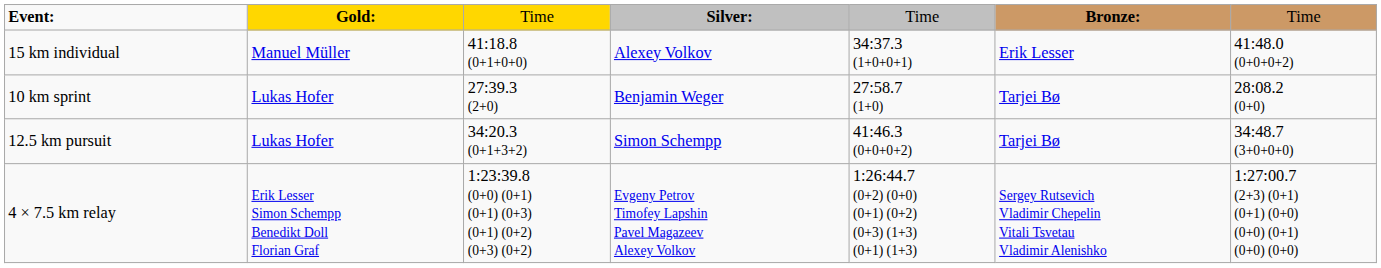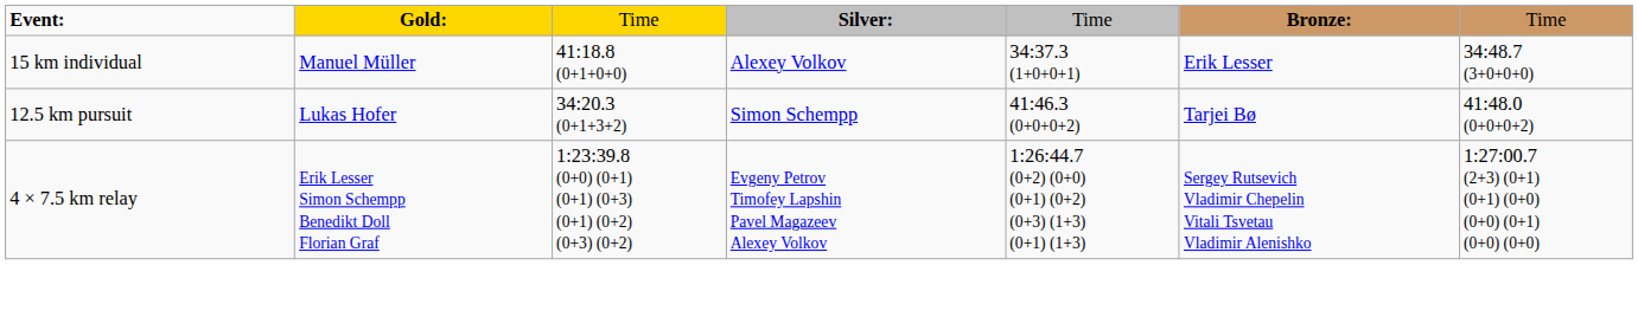 <table class="wikitable" width=85%>
 <tr>
 <td><strong>Event:</strong></td>
 <td style="text-align:center;background-color:gold;"><strong>Gold:</strong></td>
 <td style="text-align:center;background-color:gold;">Time</td>
 <td style="text-align:center;background-color:silver;"><strong>Silver:</strong></td>
 <td style="text-align:center;background-color:silver;">Time</td>
 <td style="text-align:center;background-color:#CC9966;"><strong>Bronze:</strong></td>
 <td style="text-align:center;background-color:#CC9966;">Time</td>
 </tr>
 <tr>
 <td>15 km individual<br><em></em></td>
 <td><a href='#'>Manuel Müller</a><br><small></small></td>
 <td>41:18.8<br><small>(0+1+0+0)</small></td>
 <td><a href='#'>Alexey Volkov</a><br><small></small></td>
 <td>34:37.3<br><small>(1+0+0+1)</small></td>
 <td><a href='#'>Erik Lesser</a><br><small></small></td>
-<td>41:48.0<br><small>(0+0+0+2)</small></td>
-</tr>
-<tr>
-<td>10 km sprint<br><em></em></td>
-<td><a href='#'>Lukas Hofer</a><br><small></small></td>
-<td>27:39.3<br><small>(2+0)</small></td>
-<td><a href='#'>Benjamin Weger</a><br><small></small></td>
-<td>27:58.7<br><small>(1+0)</small></td>
-<td><a href='#'>Tarjei Bø</a><br><small></small></td>
-<td>28:08.2<br><small>(0+0)</small></td>
+<td>34:48.7<br><small>(3+0+0+0)</small></td>
 </tr>
 <tr>
 <td>12.5 km pursuit<br><em></em></td>
 <td><a href='#'>Lukas Hofer</a><br><small></small></td>
 <td>34:20.3	<br><small>(0+1+3+2)</small></td>
 <td><a href='#'>Simon Schempp</a><br><small></small></td>
 <td>41:46.3<br><small>(0+0+0+2)</small></td>
 <td><a href='#'>Tarjei Bø</a><br><small></small></td>
-<td>34:48.7<br><small>(3+0+0+0)</small></td>
+<td>41:48.0<br><small>(0+0+0+2)</small></td>
 </tr>
 <tr>
 <td>4 × 7.5 km relay<br><em></em></td>
 <td>  <br><small><a href='#'>Erik Lesser</a><br><a href='#'>Simon Schempp</a><br><a href='#'>Benedikt Doll</a><br><a href='#'>Florian Graf</a></small></td>
 <td>1:23:39.8<br><small>(0+0) (0+1)<br>(0+1) (0+3)<br>(0+1) (0+2)<br>(0+3) (0+2)</small></td>
 <td> <br><small><a href='#'>Evgeny Petrov</a><br><a href='#'>Timofey Lapshin</a><br><a href='#'>Pavel Magazeev</a><br><a href='#'>Alexey Volkov</a></small></td>
 <td>1:26:44.7<br><small>(0+2) (0+0)<br>(0+1) (0+2) <br>(0+3) (1+3)<br>(0+1) (1+3)</small></td>
 <td> <br><small><a href='#'>Sergey Rutsevich</a><br><a href='#'>Vladimir Chepelin</a><br><a href='#'>Vitali Tsvetau</a><br><a href='#'>Vladimir Alenishko</a></small></td>
 <td>1:27:00.7	<br><small>(2+3) (0+1)<br>(0+1) (0+0)<br>(0+0) (0+1)<br>(0+0) (0+0) </small></td>
 </tr>
 </table>
